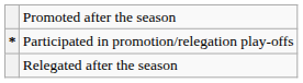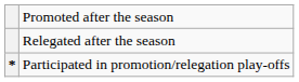 <table class="wikitable" style="font-size:85%">
 <tr>
 <th></th>
 <td>Promoted after the season</td>
 </tr>
 <tr>
+<th></th>
+<td>Relegated after the season</td>
+</tr>
+<tr>
 <th>*</th>
 <td>Participated in promotion/relegation play-offs</td>
 </tr>
-<tr>
-<th></th>
-<td>Relegated after the season</td>
-</tr>
 </table>
